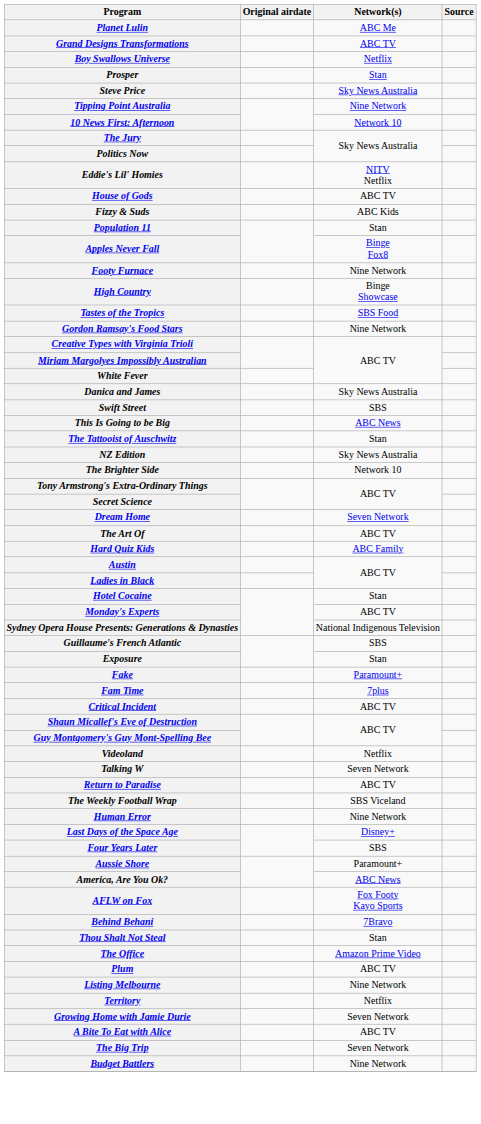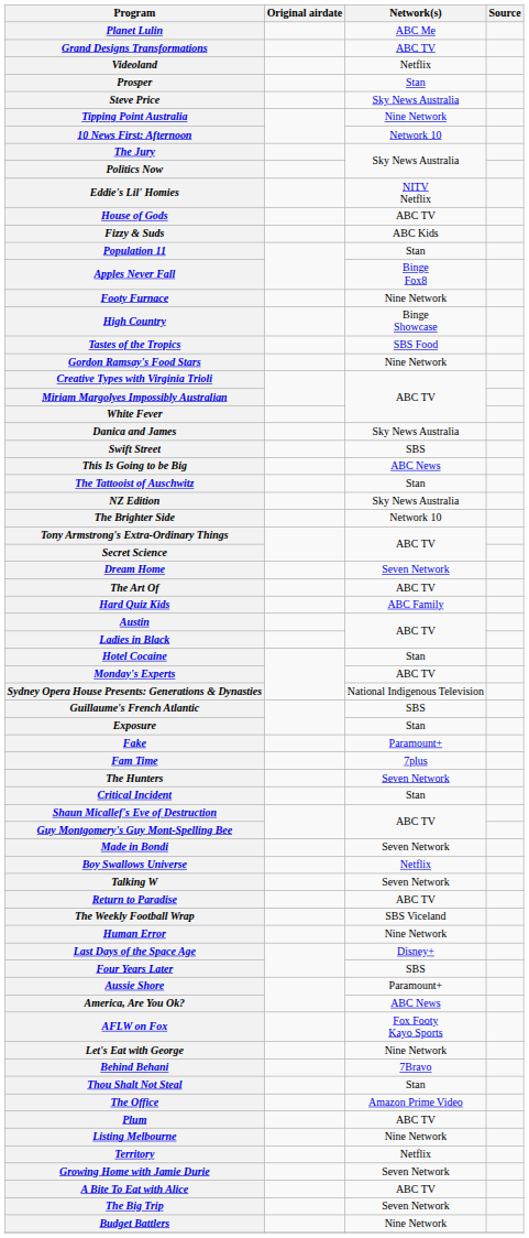 <table class="wikitable plainrowheaders sortable" style="text-align:center">
 <tr>
 <th scope="col">Program</th>
 <th scope="col">Original airdate</th>
 <th scope="col">Network(s)</th>
 <th scope="col" class="unsortable">Source</th>
 </tr>
 <tr>
 <th scope="row"><em><a href='#'>Planet Lulin</a></em></th>
 <td></td>
 <td><a href='#'>ABC Me</a></td>
 <td></td>
 </tr>
 <tr>
 <th scope="row"><em><a href='#'>Grand Designs Transformations</a></em></th>
 <td></td>
 <td><a href='#'>ABC TV</a></td>
 <td></td>
 </tr>
 <tr>
-<th scope="row"><em><a href='#'>Boy Swallows Universe</a></em></th>
+<th scope="row"><em>Videoland</em></th>
 <td></td>
-<td><a href='#'>Netflix</a></td>
+<td>Netflix</td>
 <td></td>
 </tr>
 <tr>
 <th scope="row"><em>Prosper</em></th>
 <td></td>
 <td><a href='#'>Stan</a></td>
 <td></td>
 </tr>
 <tr>
 <th scope="row"><em>Steve Price</em></th>
 <td></td>
 <td><a href='#'>Sky News Australia</a></td>
 <td></td>
 </tr>
 <tr>
 <th scope="row"><em><a href='#'>Tipping Point Australia</a></em></th>
 <td rowspan=2></td>
 <td><a href='#'>Nine Network</a></td>
 <td></td>
 </tr>
 <tr>
 <th scope="row"><em><a href='#'>10 News First: Afternoon</a></em></th>
 <td><a href='#'>Network 10</a></td>
 <td></td>
 </tr>
 <tr>
 <th scope="row"><em><a href='#'>The Jury</a></em></th>
 <td></td>
 <td rowspan=2>Sky News Australia</td>
 <td></td>
 </tr>
 <tr>
 <th scope="row"><em>Politics Now</em></th>
 <td></td>
 <td></td>
 </tr>
 <tr>
 <th scope="row"><em>Eddie's Lil' Homies</em></th>
 <td></td>
 <td><a href='#'>NITV</a><br>Netflix</td>
 <td></td>
 </tr>
 <tr>
 <th scope="row"><em><a href='#'>House of Gods</a></em></th>
 <td></td>
 <td>ABC TV</td>
 <td></td>
 </tr>
 <tr>
 <th scope="row"><em>Fizzy & Suds</em></th>
 <td></td>
 <td>ABC Kids</td>
 <td></td>
 </tr>
 <tr>
 <th scope="row"><em><a href='#'>Population 11</a></em></th>
 <td rowspan=2></td>
 <td>Stan</td>
 <td></td>
 </tr>
 <tr>
 <th scope="row"><em><a href='#'>Apples Never Fall</a></em></th>
 <td><a href='#'>Binge</a><br><a href='#'>Fox8</a></td>
 <td></td>
 </tr>
 <tr>
 <th scope="row"><em><a href='#'>Footy Furnace</a></em></th>
 <td></td>
 <td>Nine Network</td>
 <td></td>
 </tr>
 <tr>
 <th scope="row"><a href='#'><em>High Country</em></a></th>
 <td></td>
 <td>Binge<br><a href='#'>Showcase</a></td>
 <td></td>
 </tr>
 <tr>
 <th scope="row"><em><a href='#'>Tastes of the Tropics</a></em></th>
 <td></td>
 <td><a href='#'>SBS Food</a></td>
 <td></td>
 </tr>
 <tr>
 <th scope="row"><em><a href='#'>Gordon Ramsay's Food Stars</a></em></th>
 <td></td>
 <td>Nine Network</td>
 <td></td>
 </tr>
 <tr>
 <th scope="row"><em><a href='#'>Creative Types with Virginia Trioli</a></em></th>
 <td rowspan=2></td>
 <td rowspan=3>ABC TV</td>
 <td></td>
 </tr>
 <tr>
 <th scope="row"><em><a href='#'>Miriam Margolyes Impossibly Australian</a></em></th>
 <td></td>
 </tr>
 <tr>
 <th scope="row"><em>White Fever</em></th>
 <td></td>
 <td></td>
 </tr>
 <tr>
 <th scope="row"><em>Danica and James</em></th>
 <td></td>
 <td>Sky News Australia</td>
 <td></td>
 </tr>
 <tr>
 <th scope="row"><em>Swift Street</em></th>
 <td></td>
 <td>SBS</td>
 <td></td>
 </tr>
 <tr>
 <th scope="row"><em>This Is Going to be Big</em></th>
 <td></td>
 <td><a href='#'>ABC News</a></td>
 <td></td>
 </tr>
 <tr>
 <th scope="row"><em><a href='#'>The Tattooist of Auschwitz</a></em></th>
 <td></td>
 <td>Stan</td>
 <td></td>
 </tr>
 <tr>
 <th scope="row"><em>NZ Edition</em></th>
 <td></td>
 <td>Sky News Australia</td>
 <td></td>
 </tr>
 <tr>
 <th scope="row"><em>The Brighter Side</em></th>
 <td></td>
 <td>Network 10</td>
 <td></td>
 </tr>
 <tr>
 <th scope="row"><em>Tony Armstrong's Extra-Ordinary Things</em></th>
 <td rowspan=2></td>
 <td rowspan=2>ABC TV</td>
 <td></td>
 </tr>
 <tr>
 <th scope="row"><em>Secret Science</em></th>
 <td></td>
 </tr>
 <tr>
 <th scope="row"><em><a href='#'>Dream Home</a></em></th>
 <td></td>
 <td><a href='#'>Seven Network</a></td>
 <td></td>
 </tr>
 <tr>
 <th scope="row"><em>The Art Of</em></th>
 <td></td>
 <td>ABC TV</td>
 <td></td>
 </tr>
 <tr>
 <th scope="row"><em><a href='#'>Hard Quiz Kids</a></em></th>
 <td></td>
 <td><a href='#'>ABC Family</a></td>
 <td></td>
 </tr>
 <tr>
 <th scope="row"><em><a href='#'>Austin</a></em></th>
 <td></td>
 <td rowspan=2>ABC TV</td>
 <td></td>
 </tr>
 <tr>
 <th scope="row"><em><a href='#'>Ladies in Black</a></em></th>
 <td></td>
 <td></td>
 </tr>
 <tr>
 <th scope="row"><em><a href='#'>Hotel Cocaine</a></em></th>
 <td rowspan=3></td>
 <td>Stan</td>
 <td></td>
 </tr>
 <tr>
 <th scope="row"><em><a href='#'>Monday's Experts</a></em></th>
 <td>ABC TV</td>
 <td></td>
 </tr>
 <tr>
 <th scope="row"><em>Sydney Opera House Presents: Generations & Dynasties</em></th>
 <td>National Indigenous Television</td>
 <td></td>
 </tr>
 <tr>
 <th scope="row"><em>Guillaume's French Atlantic</em></th>
 <td rowspan=2></td>
 <td>SBS</td>
 <td></td>
 </tr>
 <tr>
 <th scope="row"><em>Exposure</em></th>
 <td>Stan</td>
 <td></td>
 </tr>
 <tr>
 <th scope="row"><em><a href='#'>Fake</a></em></th>
 <td></td>
 <td><a href='#'>Paramount+</a></td>
 <td></td>
 </tr>
 <tr>
 <th scope="row"><em><a href='#'>Fam Time</a></em></th>
 <td></td>
 <td><a href='#'>7plus</a></td>
 <td></td>
 </tr>
 <tr>
+<th scope="row"><em>The Hunters</em></th>
+<td></td>
+<td><a href='#'>Seven Network</a></td>
+<td></td>
+</tr>
+<tr>
 <th scope="row"><em><a href='#'>Critical Incident</a></em></th>
 <td></td>
-<td>ABC TV</td>
+<td>Stan</td>
 <td></td>
 </tr>
 <tr>
 <th scope="row"><em><a href='#'>Shaun Micallef's Eve of Destruction</a></em></th>
 <td rowspan=2></td>
 <td rowspan=2>ABC TV</td>
 <td></td>
 </tr>
 <tr>
 <th scope="row"><em><a href='#'>Guy Montgomery's Guy Mont-Spelling Bee</a></em></th>
 <td></td>
 </tr>
 <tr>
-<th scope="row"><em>Videoland</em></th>
+<th scope="row"><em><a href='#'>Made in Bondi</a></em></th>
 <td></td>
-<td>Netflix</td>
+<td>Seven Network</td>
+<td></td>
+</tr>
+<tr>
+<th scope="row"><em><a href='#'>Boy Swallows Universe</a></em></th>
+<td></td>
+<td><a href='#'>Netflix</a></td>
 <td></td>
 </tr>
 <tr>
 <th scope="row"><em>Talking W</em></th>
 <td></td>
 <td>Seven Network</td>
 <td></td>
 </tr>
 <tr>
 <th scope="row"><em><a href='#'>Return to Paradise</a></em></th>
 <td></td>
 <td>ABC TV</td>
 <td></td>
 </tr>
 <tr>
 <th scope="row"><em>The Weekly Football Wrap</em></th>
 <td></td>
 <td>SBS Viceland</td>
 <td></td>
 </tr>
 <tr>
 <th scope="row"><em><a href='#'>Human Error</a></em></th>
 <td></td>
 <td>Nine Network</td>
 <td></td>
 </tr>
 <tr>
 <th scope="row"><em><a href='#'>Last Days of the Space Age</a></em></th>
 <td rowspan=2></td>
 <td><a href='#'>Disney+</a></td>
 <td></td>
 </tr>
 <tr>
 <th scope="row"><em><a href='#'>Four Years Later</a></em></th>
 <td>SBS</td>
 <td></td>
 </tr>
 <tr>
 <th scope="row"><em><a href='#'>Aussie Shore</a></em></th>
 <td rowspan=2></td>
 <td>Paramount+</td>
 <td></td>
 </tr>
 <tr>
 <th scope="row"><em>America, Are You Ok?</em></th>
 <td><a href='#'>ABC News</a></td>
 <td></td>
 </tr>
 <tr>
 <th scope="row"><em><a href='#'>AFLW on Fox</a></em></th>
 <td></td>
 <td><a href='#'>Fox Footy</a><br><a href='#'>Kayo Sports</a></td>
+<td></td>
+</tr>
+<tr>
+<th scope="row"><em>Let's Eat with George</em></th>
+<td></td>
+<td>Nine Network</td>
 <td></td>
 </tr>
 <tr>
 <th scope="row"><em><a href='#'>Behind Behani</a></em></th>
 <td></td>
 <td><a href='#'>7Bravo</a></td>
 <td></td>
 </tr>
 <tr>
 <th scope="row"><em><a href='#'>Thou Shalt Not Steal</a></em></th>
 <td></td>
 <td>Stan</td>
 <td></td>
 </tr>
 <tr>
 <th scope="row"><em><a href='#'>The Office</a></em></th>
 <td></td>
 <td><a href='#'>Amazon Prime Video</a></td>
 <td></td>
 </tr>
 <tr>
 <th scope="row"><em><a href='#'>Plum</a></em></th>
 <td></td>
 <td>ABC TV</td>
 <td></td>
 </tr>
 <tr>
 <th scope="row"><em><a href='#'>Listing Melbourne</a></em></th>
 <td></td>
 <td>Nine Network</td>
 <td></td>
 </tr>
 <tr>
 <th scope="row"><em><a href='#'>Territory</a></em></th>
 <td></td>
 <td>Netflix</td>
 <td></td>
 </tr>
 <tr>
 <th scope="row"><em><a href='#'>Growing Home with Jamie Durie</a></em></th>
 <td></td>
 <td>Seven Network</td>
 <td></td>
 </tr>
 <tr>
 <th scope="row"><em><a href='#'>A Bite To Eat with Alice</a></em></th>
 <td></td>
 <td>ABC TV</td>
 <td></td>
 </tr>
 <tr>
 <th scope="row"><em><a href='#'>The Big Trip</a></em></th>
 <td></td>
 <td>Seven Network</td>
 <td></td>
 </tr>
 <tr>
 <th scope="row"><em><a href='#'>Budget Battlers</a></em></th>
 <td></td>
 <td>Nine Network</td>
 <td></td>
 </tr>
 <tr>
 </tr>
 </table>
